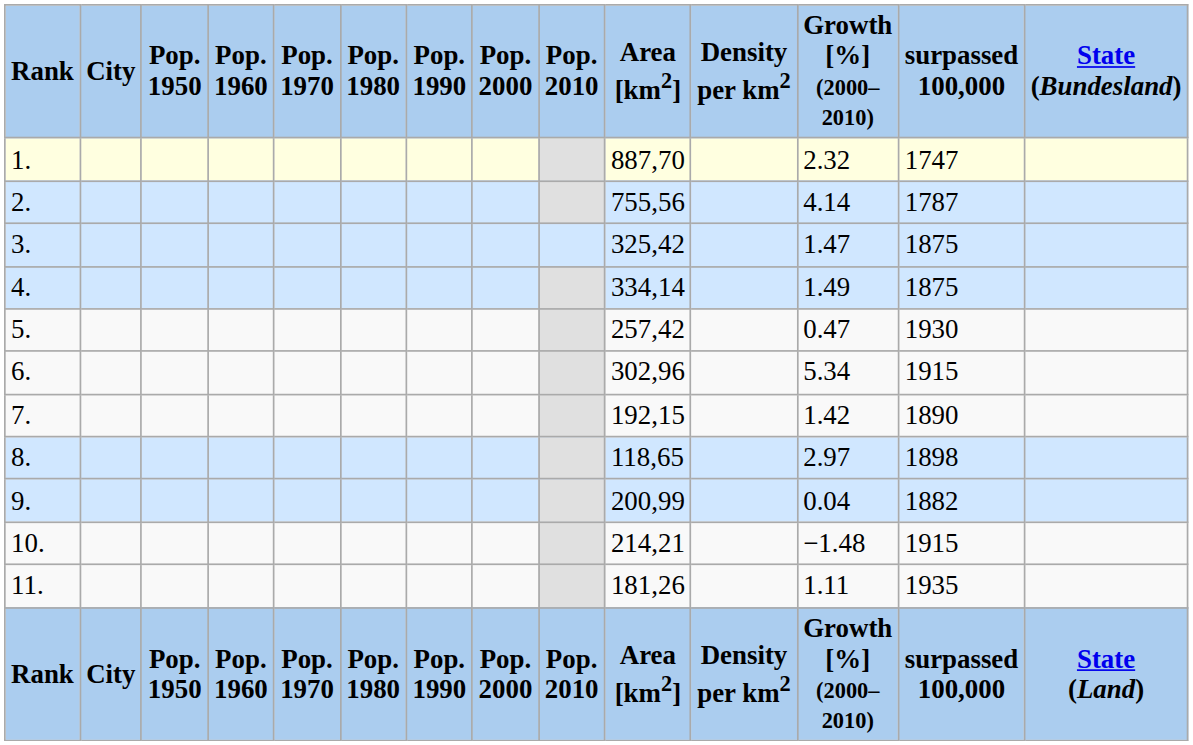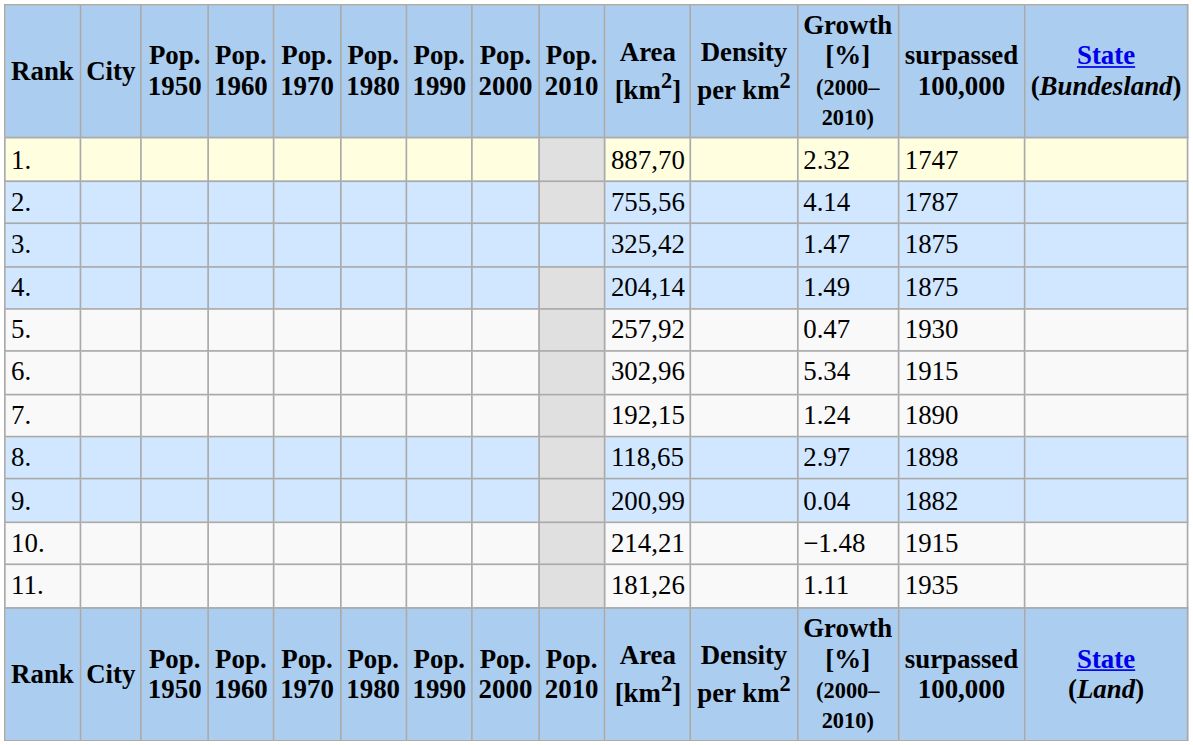 <table class="wikitable sortable">
 <tr ---->
 <th style="color: black; background-color: #ABCDEF">Rank</th>
 <th style="color: black; background-color: #ABCDEF">City</th>
 <th style="color: black; background-color: #ABCDEF">Pop. <br>1950</th>
 <th style="color: black; background-color: #ABCDEF">Pop. <br>1960</th>
 <th style="color: black; background-color: #ABCDEF">Pop. <br>1970</th>
 <th style="color: black; background-color: #ABCDEF">Pop. <br>1980</th>
 <th style="color: black; background-color: #ABCDEF">Pop. <br>1990</th>
 <th style="color: black; background-color: #ABCDEF">Pop. <br>2000</th>
 <th style="color: black; background-color: #ABCDEF">Pop. <br>2010</th>
 <th style="color: black; background-color: #ABCDEF">Area <br>[km<sup>2</sup>]</th>
 <th style="color: black; background-color: #ABCDEF">Density<br>per km<sup>2</sup></th>
 <th style="color: black; background-color: #ABCDEF">Growth <br>[%]<br><small>(2000–<br>2010)</small></th>
 <th style="color: black; background-color: #ABCDEF">surpassed<br>100,000</th>
 <th style="color: black; background-color: #ABCDEF"><a href='#'>State</a><br>(<em>Bundesland</em>)</th>
 </tr>
 <tr bgcolor="#FFFFE0">
 <td>1.</td>
 <td align=left></td>
 <td></td>
 <td></td>
 <td></td>
 <td></td>
 <td></td>
 <td></td>
 <td style="background-color:#E0E0E0;"></td>
 <td>887,70</td>
 <td></td>
 <td>2.32</td>
 <td>1747</td>
 <td align=left></td>
 </tr>
 <tr bgcolor="#D0E7FF">
 <td>2.</td>
 <td align=left></td>
 <td></td>
 <td></td>
 <td></td>
 <td></td>
 <td></td>
 <td></td>
 <td style="background-color:#E0E0E0;"></td>
 <td>755,56</td>
 <td></td>
 <td>4.14</td>
 <td>1787</td>
 <td align=left></td>
 </tr>
 <tr bgcolor="#D0E7FF">
 <td>3.</td>
 <td align=left></td>
 <td></td>
 <td></td>
 <td></td>
 <td></td>
 <td></td>
 <td></td>
 <td looks="background-color:#E0E0E0;"></td>
 <td>325,42</td>
 <td></td>
 <td>1.47</td>
 <td>1875</td>
 <td align=left></td>
 </tr>
 <tr bgcolor="#D0E7FF">
 <td>4.</td>
 <td align=left></td>
 <td></td>
 <td></td>
 <td></td>
 <td></td>
 <td></td>
 <td></td>
 <td style="background-color:#E0E0E0;"></td>
-<td>334,14</td>
+<td>204,14</td>
 <td></td>
 <td>1.49</td>
 <td>1875</td>
 <td align=left></td>
 </tr>
 <tr>
 <td>5.</td>
 <td align=left></td>
 <td></td>
 <td></td>
 <td></td>
 <td></td>
 <td></td>
 <td></td>
 <td style="background-color:#E0E0E0;"></td>
-<td>257,42</td>
+<td>257,92</td>
 <td></td>
 <td>0.47</td>
 <td>1930</td>
 <td align=left></td>
 </tr>
 <tr>
 <td>6.</td>
 <td align=left></td>
 <td></td>
 <td></td>
 <td></td>
 <td></td>
 <td></td>
 <td></td>
 <td style="background-color:#E0E0E0;"></td>
 <td>302,96</td>
 <td></td>
 <td>5.34</td>
 <td>1915</td>
 <td align=left></td>
 </tr>
 <tr>
 <td>7.</td>
 <td align=left></td>
 <td></td>
 <td></td>
 <td></td>
 <td></td>
 <td></td>
 <td></td>
 <td style="background-color:#E0E0E0;"></td>
 <td>192,15</td>
 <td></td>
-<td>1.42</td>
+<td>1.24</td>
 <td>1890</td>
 <td align=left></td>
 </tr>
 <tr bgcolor="#D0E7FF">
 <td>8.</td>
 <td align=left></td>
 <td></td>
 <td></td>
 <td></td>
 <td></td>
 <td></td>
 <td></td>
 <td style="background-color:#E0E0E0;"></td>
 <td>118,65</td>
 <td></td>
 <td>2.97</td>
 <td>1898</td>
 <td align=left></td>
 </tr>
 <tr bgcolor="#D0E7FF">
 <td>9.</td>
 <td align=left></td>
 <td></td>
 <td></td>
 <td></td>
 <td></td>
 <td></td>
 <td></td>
 <td style="background-color:#E0E0E0;"></td>
 <td>200,99</td>
 <td></td>
 <td>0.04</td>
 <td>1882</td>
 <td align=left></td>
 </tr>
 <tr>
 <td>10.</td>
 <td align=left></td>
 <td></td>
 <td></td>
 <td></td>
 <td></td>
 <td></td>
 <td></td>
 <td style="background-color:#E0E0E0;"></td>
 <td>214,21</td>
 <td></td>
 <td>−1.48</td>
 <td>1915</td>
 <td align=left></td>
 </tr>
 <tr>
 <td>11.</td>
 <td align=left></td>
 <td></td>
 <td></td>
 <td></td>
 <td></td>
 <td></td>
 <td></td>
 <td style="background-color:#E0E0E0;"></td>
 <td>181,26</td>
 <td></td>
 <td>1.11</td>
 <td>1935</td>
 <td align=left></td>
 </tr>
 <tr class="sortbottom">
 <th style="color: black; background-color: #ABCDEF">Rank</th>
 <th style="color: black; background-color: #ABCDEF">City</th>
 <th style="color: black; background-color: #ABCDEF">Pop. <br>1950</th>
 <th style="color: black; background-color: #ABCDEF">Pop. <br>1960</th>
 <th style="color: black; background-color: #ABCDEF">Pop. <br>1970</th>
 <th style="color: black; background-color: #ABCDEF">Pop. <br>1980</th>
 <th style="color: black; background-color: #ABCDEF">Pop. <br>1990</th>
 <th style="color: black; background-color: #ABCDEF">Pop. <br>2000</th>
 <th style="color: black; background-color: #ABCDEF">Pop. <br>2010</th>
 <th style="color: black; background-color: #ABCDEF">Area <br>[km<sup>2</sup>]</th>
 <th style="color: black; background-color: #ABCDEF">Density<br>per km<sup>2</sup></th>
 <th style="color: black; background-color: #ABCDEF">Growth <br>[%]<br><small>(2000–<br>2010)</small></th>
 <th style="color: black; background-color: #ABCDEF">surpassed<br>100,000</th>
 <th style="color: black; background-color: #ABCDEF"><a href='#'>State</a><br>(<em>Land</em>)</th>
 </tr>
 </table>
